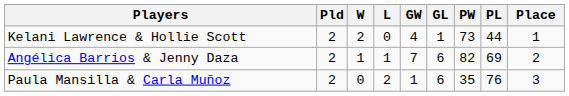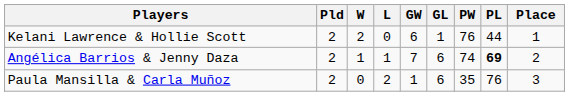 <table class=wikitable style="text-align:center">
 <tr>
 <th width=300>Players</th>
 <th width=20>Pld</th>
 <th width=20>W</th>
 <th width=20>L</th>
 <th width=20>GW</th>
 <th width=20>GL</th>
 <th width=20>PW</th>
 <th width=20>PL</th>
 <th width=50>Place</th>
 </tr>
 <tr>
 <td align="left"> Kelani Lawrence & Hollie Scott</td>
 <td>2</td>
 <td>2</td>
 <td>0</td>
-<td>4</td>
+<td>6</td>
 <td>1</td>
-<td>73</td>
+<td>76</td>
 <td>44</td>
 <td>1</td>
 </tr>
 <tr>
 <td align=left> <a href='#'>Angélica Barrios</a> & Jenny Daza</td>
 <td>2</td>
 <td>1</td>
 <td>1</td>
 <td>7</td>
 <td>6</td>
-<td>82</td>
-<td>69</td>
+<td>74</td>
+<td><strong>69</strong></td>
 <td>2</td>
 </tr>
 <tr>
 <td align="left"> Paula Mansilla & <a href='#'>Carla Muñoz</a></td>
 <td>2</td>
 <td>0</td>
 <td>2</td>
 <td>1</td>
 <td>6</td>
 <td>35</td>
 <td>76</td>
 <td>3</td>
 </tr>
 </table>
